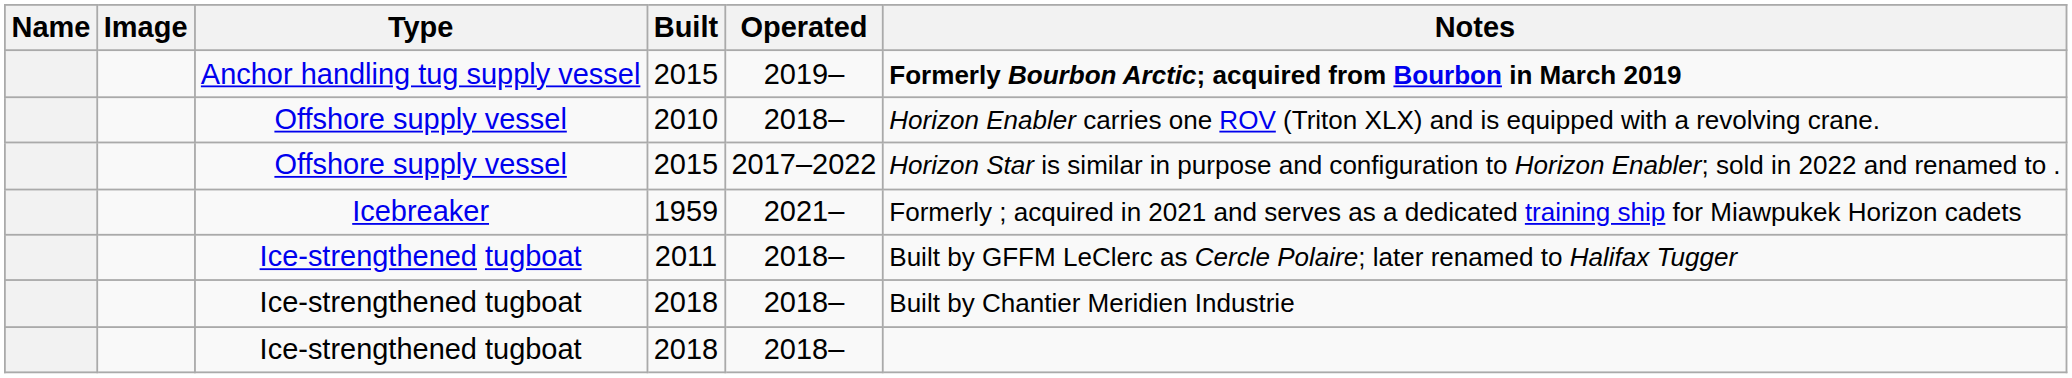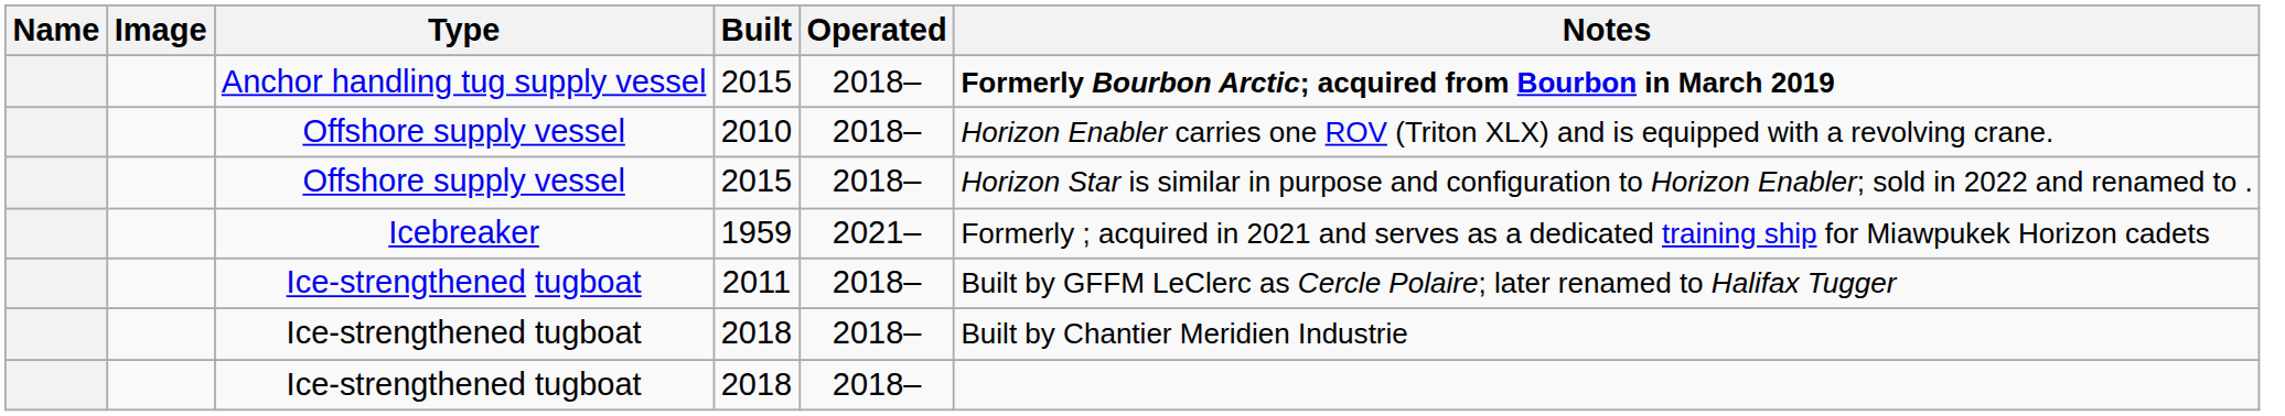 <table class="wikitable sortable" style="font-size:100%;text-align:center;">
 <tr>
 <th>Name</th>
 <th class="unsortable">Image</th>
 <th>Type</th>
 <th>Built</th>
 <th>Operated</th>
 <th class="unsortable">Notes</th>
 </tr>
 <tr>
 <th></th>
 <td></td>
 <td><a href='#'>Anchor handling tug supply vessel</a></td>
 <td>2015</td>
-<td>2019–</td>
+<td>2018–</td>
 <td style="font-size:90%;text-align:left;"><strong>Formerly <em>Bourbon Arctic</em>; acquired from <a href='#'>Bourbon</a> in March 2019</strong></td>
 </tr>
 <tr>
 <th></th>
 <td></td>
 <td><a href='#'>Offshore supply vessel</a></td>
 <td>2010</td>
 <td>2018–</td>
 <td style="font-size:90%;text-align:left;"><em>Horizon Enabler</em> carries one <a href='#'>ROV</a> (Triton XLX) and is equipped with a  revolving crane.</td>
 </tr>
 <tr>
 <th></th>
 <td></td>
 <td><a href='#'>Offshore supply vessel</a></td>
 <td>2015</td>
-<td>2017–2022</td>
+<td>2018–</td>
 <td style="font-size:90%;text-align:left;"><em>Horizon Star</em> is similar in purpose and configuration to <em>Horizon Enabler</em>; sold in 2022 and renamed to .</td>
 </tr>
 <tr>
 <th></th>
 <td></td>
 <td><a href='#'>Icebreaker</a></td>
 <td>1959</td>
 <td>2021–</td>
 <td style="font-size:90%;text-align:left;">Formerly ; acquired in 2021 and serves as a dedicated <a href='#'>training ship</a> for Miawpukek Horizon cadets</td>
 </tr>
 <tr>
 <th></th>
 <td></td>
 <td><a href='#'>Ice-strengthened</a> <a href='#'>tugboat</a></td>
 <td>2011</td>
 <td>2018–</td>
 <td style="font-size:90%;text-align:left;">Built by GFFM LeClerc as <em>Cercle Polaire</em>; later renamed to <em>Halifax Tugger</em></td>
 </tr>
 <tr>
 <th></th>
 <td></td>
 <td>Ice-strengthened tugboat</td>
 <td>2018</td>
 <td>2018–</td>
 <td style="font-size:90%;text-align:left;">Built by Chantier Meridien Industrie</td>
 </tr>
 <tr>
 <th></th>
 <td></td>
 <td>Ice-strengthened tugboat</td>
 <td>2018</td>
 <td>2018–</td>
 <td style="font-size:90%;text-align:left;"></td>
 </tr>
 </table>
